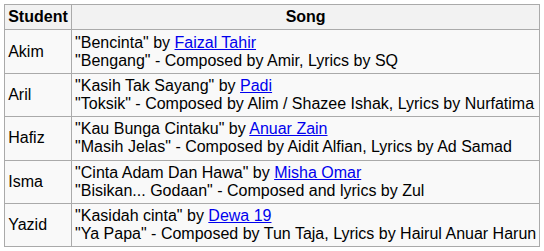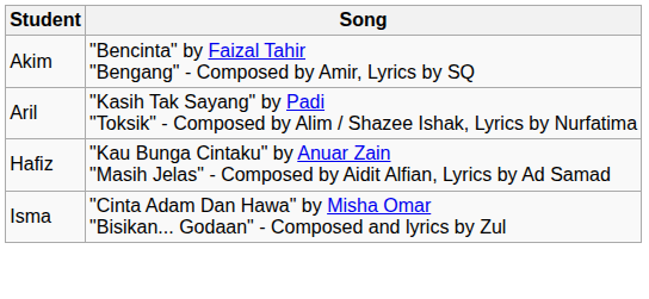 <table class="wikitable">
 <tr>
 <th>Student</th>
 <th>Song</th>
 </tr>
 <tr>
 <td>Akim</td>
 <td>"Bencinta" by <a href='#'>Faizal Tahir</a> <br> "Bengang" - Composed by Amir, Lyrics by SQ</td>
 </tr>
 <tr>
 <td>Aril</td>
 <td>"Kasih Tak Sayang" by <a href='#'>Padi</a> <br> "Toksik" - Composed by Alim / Shazee Ishak, Lyrics by Nurfatima</td>
 </tr>
 <tr>
 <td>Hafiz</td>
 <td>"Kau Bunga Cintaku" by <a href='#'>Anuar Zain</a><br> "Masih Jelas" - Composed by Aidit Alfian, Lyrics by Ad Samad</td>
 </tr>
 <tr>
 <td>Isma</td>
 <td>"Cinta Adam Dan Hawa" by <a href='#'>Misha Omar</a> <br> "Bisikan... Godaan" - Composed and lyrics by Zul</td>
 </tr>
-<tr>
-<td>Yazid</td>
-<td>"Kasidah cinta" by <a href='#'>Dewa 19</a> <br> "Ya Papa" - Composed by Tun Taja, Lyrics by Hairul Anuar Harun</td>
-</tr>
 </table>
